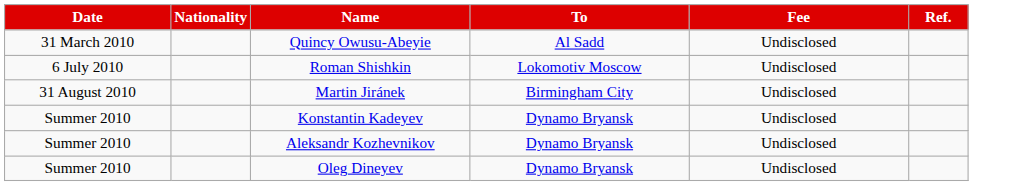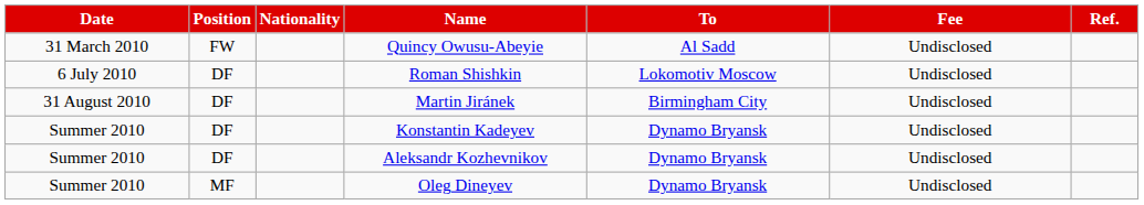 <table class="wikitable"  style="text-align:center; font-size:90%; ">
 <tr>
 <th style="background:#DD0000; color:white; width:150px;">Date</th>
+<th style="background:#DD0000; color:white; width:50px;">Position</th>
 <th style="background:#DD0000; color:white; width:50px;">Nationality</th>
 <th style="background:#DD0000; color:white; width:200px;">Name</th>
 <th style="background:#DD0000; color:white; width:200px;">To</th>
 <th style="background:#DD0000; color:white; width:200px;">Fee</th>
 <th style="background:#DD0000; color:white; width:50px;">Ref.</th>
 </tr>
 <tr>
 <td>31 March 2010</td>
+<td>FW</td>
 <td></td>
 <td><a href='#'>Quincy Owusu-Abeyie</a></td>
 <td><a href='#'>Al Sadd</a></td>
 <td>Undisclosed</td>
 <td></td>
 </tr>
 <tr>
 <td>6 July 2010</td>
+<td>DF</td>
 <td></td>
 <td><a href='#'>Roman Shishkin</a></td>
 <td><a href='#'>Lokomotiv Moscow</a></td>
 <td>Undisclosed</td>
 <td></td>
 </tr>
 <tr>
 <td>31 August 2010</td>
+<td>DF</td>
 <td></td>
 <td><a href='#'>Martin Jiránek</a></td>
 <td><a href='#'>Birmingham City</a></td>
 <td>Undisclosed</td>
 <td></td>
 </tr>
 <tr>
 <td>Summer 2010</td>
+<td>DF</td>
 <td></td>
 <td><a href='#'>Konstantin Kadeyev</a></td>
 <td><a href='#'>Dynamo Bryansk</a></td>
 <td>Undisclosed</td>
 <td></td>
 </tr>
 <tr>
 <td>Summer 2010</td>
+<td>DF</td>
 <td></td>
 <td><a href='#'>Aleksandr Kozhevnikov</a></td>
 <td><a href='#'>Dynamo Bryansk</a></td>
 <td>Undisclosed</td>
 <td></td>
 </tr>
 <tr>
 <td>Summer 2010</td>
+<td>MF</td>
 <td></td>
 <td><a href='#'>Oleg Dineyev</a></td>
 <td><a href='#'>Dynamo Bryansk</a></td>
 <td>Undisclosed</td>
 <td></td>
 </tr>
 </table>
